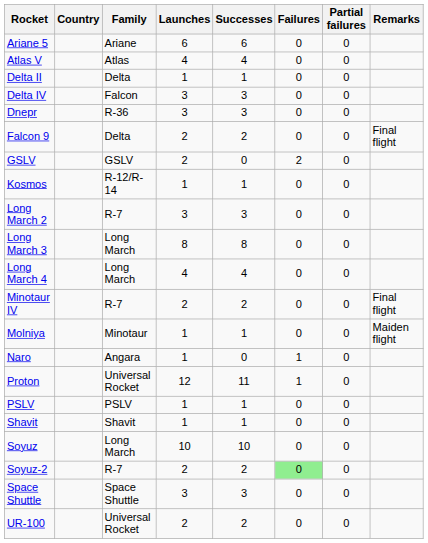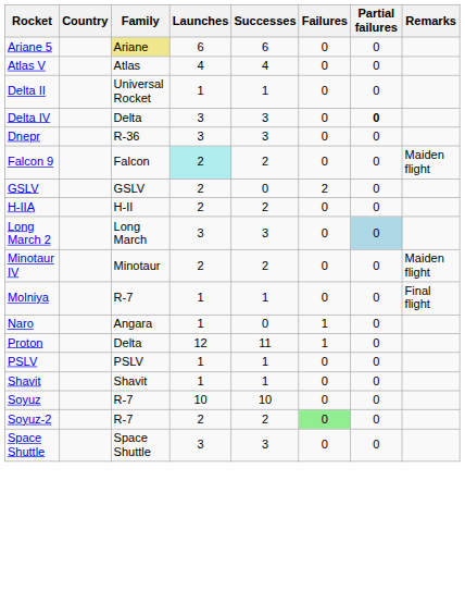 <table class="wikitable sortable collapsible collapsed" style="text-align:center;">
 <tr>
 <th>Rocket</th>
 <th>Country</th>
 <th>Family</th>
 <th>Launches</th>
 <th>Successes</th>
 <th>Failures</th>
 <th>Partial failures</th>
 <th>Remarks</th>
 </tr>
 <tr>
 <td align=left><a href='#'>Ariane 5</a></td>
 <td align=left></td>
-<td align=left>Ariane</td>
+<td align=left style="background: khaki;">Ariane</td>
 <td>6</td>
 <td>6</td>
 <td>0</td>
 <td>0</td>
 <td></td>
 </tr>
 <tr>
 <td align=left><a href='#'>Atlas V</a></td>
 <td align=left></td>
 <td align=left>Atlas</td>
 <td>4</td>
 <td>4</td>
 <td>0</td>
 <td>0</td>
 <td></td>
 </tr>
 <tr>
 <td align=left><a href='#'>Delta II</a></td>
 <td align=left></td>
-<td align=left>Delta</td>
+<td align=left>Universal Rocket</td>
 <td>1</td>
 <td>1</td>
 <td>0</td>
 <td>0</td>
 <td></td>
 </tr>
 <tr>
 <td align=left><a href='#'>Delta IV</a></td>
 <td align=left></td>
-<td align=left>Falcon</td>
+<td align=left>Delta</td>
 <td>3</td>
 <td>3</td>
 <td>0</td>
-<td>0</td>
+<td><strong>0</strong></td>
 <td></td>
 </tr>
 <tr>
 <td align=left><a href='#'>Dnepr</a></td>
 <td align=left></td>
 <td align=left>R-36</td>
 <td>3</td>
 <td>3</td>
 <td>0</td>
 <td>0</td>
 <td></td>
 </tr>
 <tr>
 <td align=left><a href='#'>Falcon 9</a></td>
 <td align=left></td>
-<td align=left>Delta</td>
-<td>2</td>
+<td align=left>Falcon</td>
+<td style="background: paleturquoise;">2</td>
 <td>2</td>
 <td>0</td>
 <td>0</td>
-<td align=left>Final flight</td>
+<td align=left>Maiden flight</td>
 </tr>
 <tr>
 <td align=left><a href='#'>GSLV</a></td>
 <td align=left></td>
 <td align=left>GSLV</td>
 <td>2</td>
 <td>0</td>
 <td>2</td>
 <td>0</td>
 <td></td>
 </tr>
 <tr>
-<td align=left><a href='#'>Kosmos</a></td>
+<td align=left><a href='#'>H-IIA</a></td>
 <td align=left></td>
-<td align=left>R-12/R-14</td>
-<td>1</td>
-<td>1</td>
+<td align=left>H-II</td>
+<td>2</td>
+<td>2</td>
 <td>0</td>
 <td>0</td>
 <td></td>
 </tr>
 <tr>
 <td align=left><a href='#'>Long March 2</a></td>
 <td align=left></td>
-<td align=left>R-7</td>
+<td align=left>Long March</td>
 <td>3</td>
 <td>3</td>
 <td>0</td>
-<td>0</td>
-<td></td>
-</tr>
-<tr>
-<td align=left><a href='#'>Long March 3</a></td>
-<td align=left></td>
-<td align=left>Long March</td>
-<td>8</td>
-<td>8</td>
-<td>0</td>
-<td>0</td>
-<td></td>
-</tr>
-<tr>
-<td align=left><a href='#'>Long March 4</a></td>
-<td align=left></td>
-<td align=left>Long March</td>
-<td>4</td>
-<td>4</td>
-<td>0</td>
-<td>0</td>
+<td style="background: lightblue;">0</td>
 <td></td>
 </tr>
 <tr>
 <td align=left><a href='#'>Minotaur IV</a></td>
 <td align=left></td>
-<td align=left>R-7</td>
+<td align=left>Minotaur</td>
 <td>2</td>
 <td>2</td>
 <td>0</td>
 <td>0</td>
-<td align=left>Final flight</td>
+<td align=left>Maiden flight</td>
 </tr>
 <tr>
 <td align=left><a href='#'>Molniya</a></td>
 <td align=left></td>
-<td align=left>Minotaur</td>
+<td align=left>R-7</td>
 <td>1</td>
 <td>1</td>
 <td>0</td>
 <td>0</td>
-<td align=left>Maiden flight</td>
+<td align=left>Final flight</td>
 </tr>
 <tr>
 <td align=left><a href='#'>Naro</a></td>
 <td align=left><br></td>
 <td align=left>Angara</td>
 <td>1</td>
 <td>0</td>
 <td>1</td>
 <td>0</td>
 <td></td>
 </tr>
 <tr>
 <td align=left><a href='#'>Proton</a></td>
 <td align=left></td>
-<td align=left>Universal Rocket</td>
+<td align=left>Delta</td>
 <td>12</td>
 <td>11</td>
 <td>1</td>
 <td>0</td>
 <td></td>
 </tr>
 <tr>
 <td align=left><a href='#'>PSLV</a></td>
 <td align=left></td>
 <td align=left>PSLV</td>
 <td>1</td>
 <td>1</td>
 <td>0</td>
 <td>0</td>
 <td></td>
 </tr>
 <tr>
 <td align=left><a href='#'>Shavit</a></td>
 <td align=left></td>
 <td align=left>Shavit</td>
 <td>1</td>
 <td>1</td>
 <td>0</td>
 <td>0</td>
 <td></td>
 </tr>
 <tr>
 <td align=left><a href='#'>Soyuz</a></td>
 <td align=left></td>
-<td align=left>Long March</td>
+<td align=left>R-7</td>
 <td>10</td>
 <td>10</td>
 <td>0</td>
 <td>0</td>
 <td></td>
 </tr>
 <tr>
 <td align=left><a href='#'>Soyuz-2</a></td>
 <td align=left></td>
 <td align=left>R-7</td>
 <td>2</td>
 <td>2</td>
 <td style="background: lightgreen;">0</td>
 <td>0</td>
 <td></td>
 </tr>
 <tr>
 <td align=left><a href='#'>Space Shuttle</a></td>
 <td align=left></td>
 <td align=left>Space Shuttle</td>
 <td>3</td>
 <td>3</td>
 <td>0</td>
 <td>0</td>
 <td></td>
 </tr>
-<tr>
-<td align=left><a href='#'>UR-100</a></td>
-<td align=left></td>
-<td align=left>Universal Rocket</td>
-<td>2</td>
-<td>2</td>
-<td>0</td>
-<td>0</td>
-<td></td>
-</tr>
 </table>
